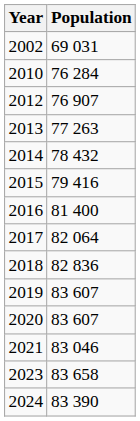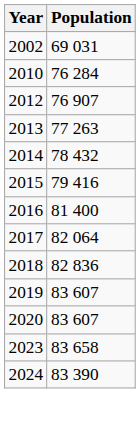 <table class="wikitable">
 <tr>
 <th>Year</th>
 <th>Population</th>
 </tr>
 <tr>
 <td>2002</td>
 <td>69 031</td>
 </tr>
 <tr>
 <td>2010</td>
 <td>76 284</td>
 </tr>
 <tr>
 <td>2012</td>
 <td>76 907</td>
 </tr>
 <tr>
 <td>2013</td>
 <td>77 263</td>
 </tr>
 <tr>
 <td>2014</td>
 <td>78 432</td>
 </tr>
 <tr>
 <td>2015</td>
 <td>79 416</td>
 </tr>
 <tr>
 <td>2016</td>
 <td>81 400</td>
 </tr>
 <tr>
 <td>2017</td>
 <td>82 064</td>
 </tr>
 <tr>
 <td>2018</td>
 <td>82 836</td>
 </tr>
 <tr>
 <td>2019</td>
 <td>83 607</td>
 </tr>
 <tr>
 <td>2020</td>
 <td>83 607</td>
 </tr>
 <tr>
-<td>2021</td>
-<td>83 046</td>
-</tr>
-<tr>
 <td>2023</td>
 <td>83 658</td>
 </tr>
 <tr>
 <td>2024</td>
 <td>83 390</td>
 </tr>
 </table>
